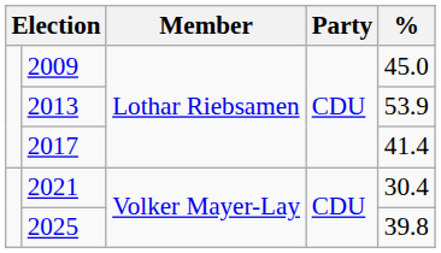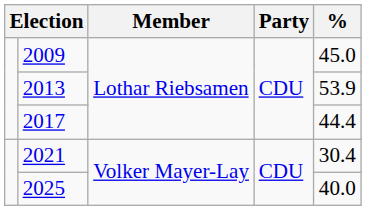 <table class=wikitable>
 <tr>
 <th colspan=2>Election</th>
 <th>Member</th>
 <th>Party</th>
 <th>%</th>
 </tr>
 <tr>
 <td rowspan=3 bgcolor=></td>
 <td><a href='#'>2009</a></td>
 <td rowspan=3><a href='#'>Lothar Riebsamen</a></td>
 <td rowspan=3><a href='#'>CDU</a></td>
 <td align=right>45.0</td>
 </tr>
 <tr>
 <td><a href='#'>2013</a></td>
 <td align=right>53.9</td>
 </tr>
 <tr>
 <td><a href='#'>2017</a></td>
-<td align=right>41.4</td>
+<td align=right>44.4</td>
 </tr>
 <tr>
 <td rowspan=2 bgcolor=></td>
 <td><a href='#'>2021</a></td>
 <td rowspan=2><a href='#'>Volker Mayer-Lay</a></td>
 <td rowspan=2><a href='#'>CDU</a></td>
 <td align=right>30.4</td>
 </tr>
 <tr>
 <td><a href='#'>2025</a></td>
-<td align=right>39.8</td>
+<td align=right>40.0</td>
 </tr>
 </table>
